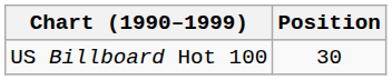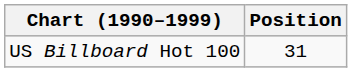 <table class="wikitable">
 <tr>
 <th>Chart (1990–1999)</th>
 <th>Position</th>
 </tr>
 <tr>
 <td>US <em>Billboard</em> Hot 100</td>
-<td align="center">30</td>
+<td align="center">31</td>
 </tr>
 </table>
